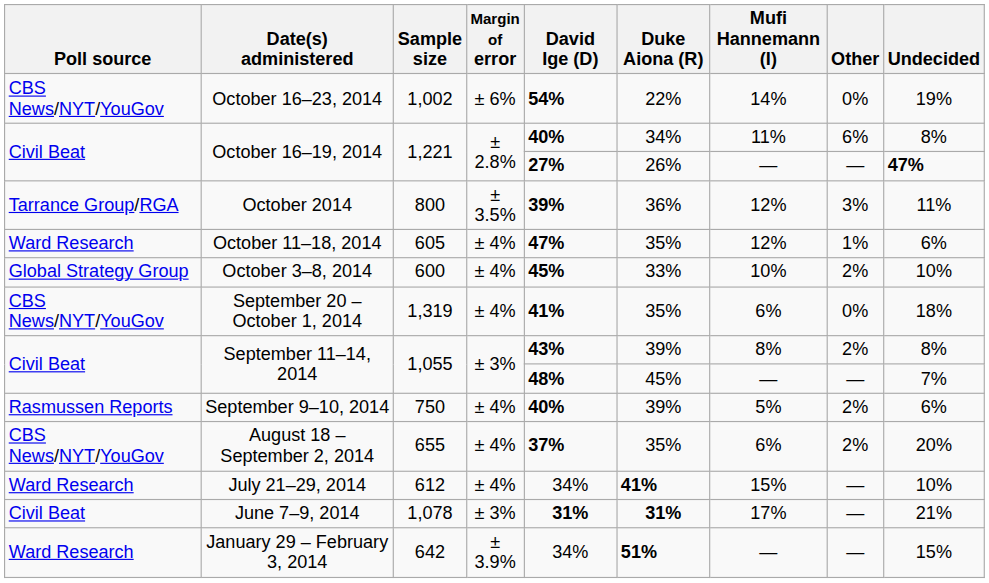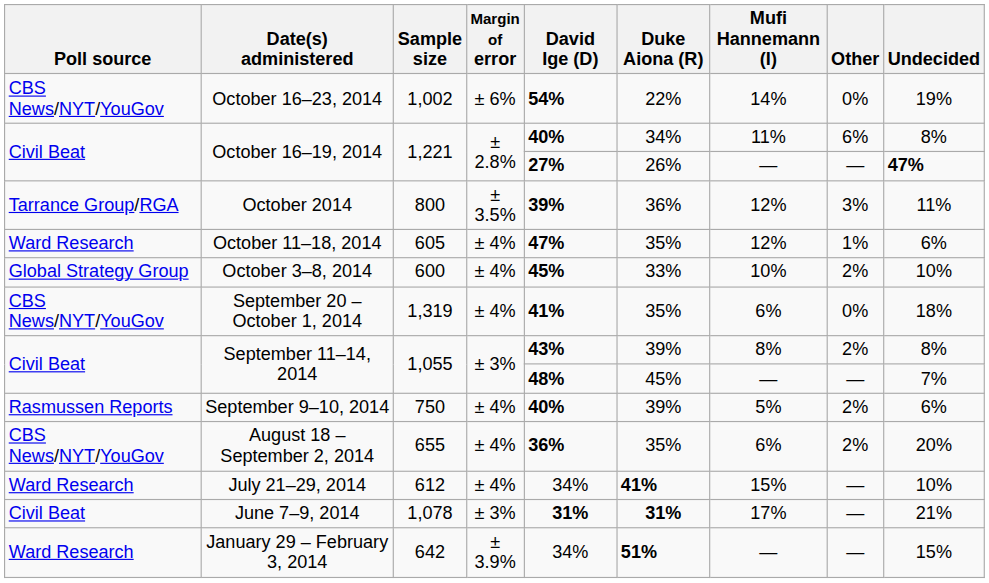 <table class="wikitable">
 <tr valign= bottom>
 <th style="width:190px;">Poll source</th>
 <th style="width:215px;">Date(s)<br>administered</th>
 <th class=small>Sample<br>size</th>
 <th><small>Margin of</small><br>error</th>
 <th style="width:100px;">David<br>Ige (D)</th>
 <th style="width:100px;">Duke<br>Aiona (R)</th>
 <th style="width:100px;">Mufi<br>Hannemann (I)</th>
 <th style="width:40px;">Other</th>
 <th style="width:40px;">Undecided</th>
 </tr>
 <tr>
 <td><a href='#'>CBS News</a>/<a href='#'>NYT</a>/<a href='#'>YouGov</a></td>
 <td align=center>October 16–23, 2014</td>
 <td align=center>1,002</td>
 <td align=center>± 6%</td>
 <td><strong>54%</strong></td>
 <td align=center>22%</td>
 <td align=center>14%</td>
 <td align=center>0%</td>
 <td align=center>19%</td>
 </tr>
 <tr>
 <td rowspan=2><a href='#'>Civil Beat</a></td>
 <td align=center rowspan=2>October 16–19, 2014</td>
 <td align=center rowspan=2>1,221</td>
 <td align=center rowspan=2>± 2.8%</td>
 <td><strong>40%</strong></td>
 <td align=center>34%</td>
 <td align=center>11%</td>
 <td align=center>6%</td>
 <td align=center>8%</td>
 </tr>
 <tr>
 <td><strong>27%</strong></td>
 <td align=center>26%</td>
 <td align=center>—</td>
 <td align=center>—</td>
 <td><strong>47%</strong></td>
 </tr>
 <tr>
 <td><a href='#'>Tarrance Group</a>/<a href='#'>RGA</a></td>
 <td align=center>October 2014</td>
 <td align=center>800</td>
 <td align=center>± 3.5%</td>
 <td><strong>39%</strong></td>
 <td align=center>36%</td>
 <td align=center>12%</td>
 <td align=center>3%</td>
 <td align=center>11%</td>
 </tr>
 <tr>
 <td><a href='#'>Ward Research</a></td>
 <td align=center>October 11–18, 2014</td>
 <td align=center>605</td>
 <td align=center>± 4%</td>
 <td><strong>47%</strong></td>
 <td align=center>35%</td>
 <td align=center>12%</td>
 <td align=center>1%</td>
 <td align=center>6%</td>
 </tr>
 <tr>
 <td><a href='#'>Global Strategy Group</a></td>
 <td align=center>October 3–8, 2014</td>
 <td align=center>600</td>
 <td align=center>± 4%</td>
 <td><strong>45%</strong></td>
 <td align=center>33%</td>
 <td align=center>10%</td>
 <td align=center>2%</td>
 <td align=center>10%</td>
 </tr>
 <tr>
 <td><a href='#'>CBS News</a>/<a href='#'>NYT</a>/<a href='#'>YouGov</a></td>
 <td align=center>September 20 – October 1, 2014</td>
 <td align=center>1,319</td>
 <td align=center>± 4%</td>
 <td><strong>41%</strong></td>
 <td align=center>35%</td>
 <td align=center>6%</td>
 <td align=center>0%</td>
 <td align=center>18%</td>
 </tr>
 <tr>
 <td rowspan=2><a href='#'>Civil Beat</a></td>
 <td align=center rowspan=2>September 11–14, 2014</td>
 <td align=center rowspan=2>1,055</td>
 <td align=center rowspan=2>± 3%</td>
 <td><strong>43%</strong></td>
 <td align=center>39%</td>
 <td align=center>8%</td>
 <td align=center>2%</td>
 <td align=center>8%</td>
 </tr>
 <tr>
 <td><strong>48%</strong></td>
 <td align=center>45%</td>
 <td align=center>—</td>
 <td align=center>—</td>
 <td align=center>7%</td>
 </tr>
 <tr>
 <td><a href='#'>Rasmussen Reports</a></td>
 <td align=center>September 9–10, 2014</td>
 <td align=center>750</td>
 <td align=center>± 4%</td>
 <td><strong>40%</strong></td>
 <td align=center>39%</td>
 <td align=center>5%</td>
 <td align=center>2%</td>
 <td align=center>6%</td>
 </tr>
 <tr>
 <td><a href='#'>CBS News</a>/<a href='#'>NYT</a>/<a href='#'>YouGov</a></td>
 <td align=center>August 18 – September 2, 2014</td>
 <td align=center>655</td>
 <td align=center>± 4%</td>
-<td><strong>37%</strong></td>
+<td><strong>36%</strong></td>
 <td align=center>35%</td>
 <td align=center>6%</td>
 <td align=center>2%</td>
 <td align=center>20%</td>
 </tr>
 <tr>
 <td><a href='#'>Ward Research</a></td>
 <td align=center>July 21–29, 2014</td>
 <td align=center>612</td>
 <td align=center>± 4%</td>
 <td align=center>34%</td>
 <td><strong>41%</strong></td>
 <td align=center>15%</td>
 <td align=center>—</td>
 <td align=center>10%</td>
 </tr>
 <tr>
 <td><a href='#'>Civil Beat</a></td>
 <td align=center>June 7–9, 2014</td>
 <td align=center>1,078</td>
 <td align=center>± 3%</td>
 <td align=center><strong>31%</strong></td>
 <td align=center><strong>31%</strong></td>
 <td align=center>17%</td>
 <td align=center>—</td>
 <td align=center>21%</td>
 </tr>
 <tr>
 <td><a href='#'>Ward Research</a></td>
 <td align=center>January 29 – February 3, 2014</td>
 <td align=center>642</td>
 <td align=center>± 3.9%</td>
 <td align=center>34%</td>
 <td><strong>51%</strong></td>
 <td align=center>—</td>
 <td align=center>—</td>
 <td align=center>15%</td>
 </tr>
 </table>
